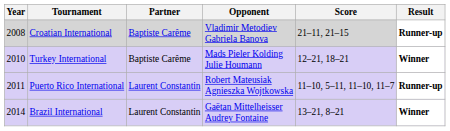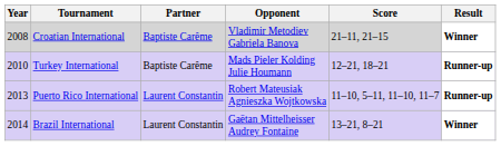 <table class="sortable wikitable" style="font-size: 90%;">
 <tr>
 <th>Year</th>
 <th>Tournament</th>
 <th>Partner</th>
 <th>Opponent</th>
 <th>Score</th>
 <th>Result</th>
 </tr>
 <tr style="background:#D5D5D5">
 <td align="center">2008</td>
 <td align="left"><a href='#'>Croatian International</a></td>
 <td align="left"> <a href='#'>Baptiste Carême</a></td>
 <td align="left"> <a href='#'>Vladimir Metodiev</a><br> <a href='#'>Gabriela Banova</a></td>
 <td align="left">21–11, 21–15</td>
-<td style="text-align:left; background:white"> <strong>Runner-up</strong></td>
+<td style="text-align:left; background:white"> <strong>Winner</strong></td>
 </tr>
 <tr style="background:#D8CEF6">
 <td align="center">2010</td>
 <td align="left"><a href='#'>Turkey International</a></td>
 <td align="left"> Baptiste Carême</td>
 <td align="left"> <a href='#'>Mads Pieler Kolding</a><br> <a href='#'>Julie Houmann</a></td>
 <td align="left">12–21, 18–21</td>
-<td style="text-align:left; background:white"> <strong>Winner</strong></td>
+<td style="text-align:left; background:white"> <strong>Runner-up</strong></td>
 </tr>
 <tr style="background:#D8CEF6">
-<td align="center">2011</td>
+<td align="center">2013</td>
 <td align="left"><a href='#'>Puerto Rico International</a></td>
 <td align="left"> <a href='#'>Laurent Constantin</a></td>
 <td align="left"> <a href='#'>Robert Mateusiak</a><br> <a href='#'>Agnieszka Wojtkowska</a></td>
 <td align="left">11–10, 5–11, 11–10, 11–7</td>
 <td style="text-align:left; background:white"> <strong>Runner-up</strong></td>
 </tr>
 <tr style="background:#D8CEF6">
 <td align="center">2014</td>
 <td align="left"><a href='#'>Brazil International</a></td>
 <td align="left"> Laurent Constantin</td>
 <td align="left"> <a href='#'>Gaëtan Mittelheisser</a><br> <a href='#'>Audrey Fontaine</a></td>
 <td align="left">13–21, 8–21</td>
 <td style="text-align:left; background:white"> <strong>Winner</strong></td>
 </tr>
 </table>
